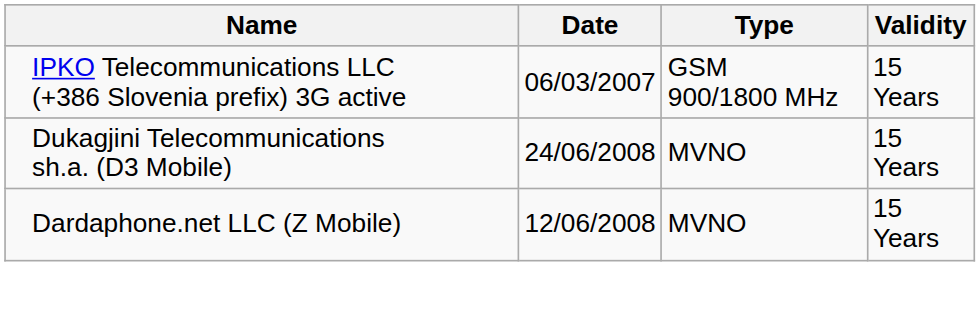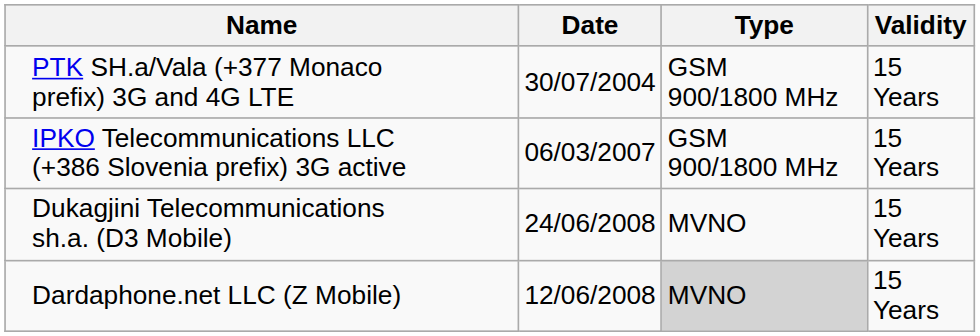 <table class="wikitable" style="margin:1em;">
 <tr>
 <th scope="col">Name</th>
 <th scope="col">Date</th>
 <th scope="col">Type</th>
 <th scope="col">Validity</th>
+</tr>
+<tr>
+<td style="padding:0 3em 0 1em;"><a href='#'>PTK</a> SH.a/Vala (+377 Monaco prefix) 3G and 4G LTE</td>
+<td style="text-align: center;">30/07/2004</td>
+<td>GSM 900/1800 MHz</td>
+<td>15 Years</td>
 </tr>
 <tr>
 <td style="padding:0 3em 0 1em;"><a href='#'>IPKO</a> Telecommunications LLC (+386 Slovenia prefix) 3G active</td>
 <td style="text-align: center;">06/03/2007</td>
 <td>GSM 900/1800 MHz</td>
 <td>15 Years</td>
 </tr>
 <tr>
 <td style="padding:0 3em 0 1em;">Dukagjini Telecommunications sh.a. (D3 Mobile)</td>
 <td style="text-align: center;">24/06/2008</td>
 <td>MVNO</td>
 <td>15 Years</td>
 </tr>
 <tr>
 <td style="padding:0 3em 0 1em;">Dardaphone.net LLC (Z Mobile)</td>
 <td style="text-align: center;">12/06/2008</td>
-<td>MVNO</td>
+<td style="background: lightgrey;">MVNO</td>
 <td>15 Years</td>
 </tr>
 </table>
